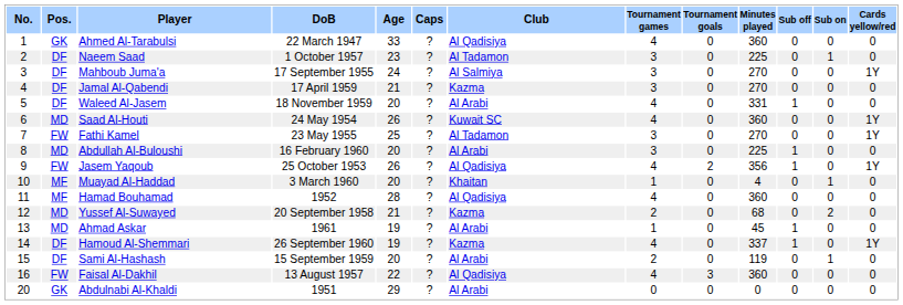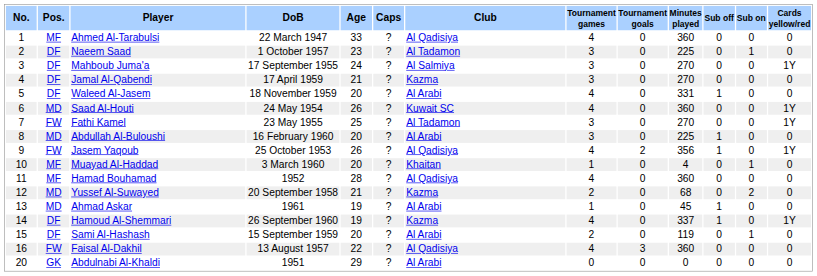 <table border="0" width="100%" style="border: 1px solid #999; background-color:#FFFFFF; text-align:center">
 <tr align="center" bgcolor="#AAD0FF">
 <th width=4%>No.</th>
 <th width=4%>Pos.</th>
 <th width=23%>Player</th>
 <th width=12%>DoB</th>
 <th width=4%>Age</th>
 <th width=4%>Caps</th>
 <th width=21%>Club</th>
 <th width=6%><small>Tournament<br>games</small></th>
 <th width=6%><small>Tournament<br>goals</small></th>
 <th width=4%><small>Minutes<br>played</small></th>
 <th width=4%><small>Sub off</small></th>
 <th width=4%><small>Sub on</small></th>
 <th width=4%><small>Cards<br>yellow/red</small></th>
 </tr>
 <tr>
 <td>1</td>
-<td><a href='#'>GK</a></td>
+<td><a href='#'>MF</a></td>
 <td align="left"><a href='#'>Ahmed Al-Tarabulsi</a></td>
 <td>22 March 1947</td>
 <td>33</td>
 <td>?</td>
 <td align="left"> <a href='#'>Al Qadisiya</a></td>
 <td>4</td>
 <td>0</td>
 <td>360</td>
 <td>0</td>
 <td>0</td>
 <td>0</td>
 </tr>
 <tr bgcolor="#EFEFEF">
 <td>2</td>
 <td><a href='#'>DF</a></td>
 <td align="left"><a href='#'>Naeem Saad</a></td>
 <td>1 October 1957</td>
 <td>23</td>
 <td>?</td>
 <td align="left"> <a href='#'>Al Tadamon</a></td>
 <td>3</td>
 <td>0</td>
 <td>225</td>
 <td>0</td>
 <td>1</td>
 <td>0</td>
 </tr>
 <tr>
 <td>3</td>
 <td><a href='#'>DF</a></td>
 <td align="left"><a href='#'>Mahboub Juma'a</a></td>
 <td>17 September 1955</td>
 <td>24</td>
 <td>?</td>
 <td align="left"> <a href='#'>Al Salmiya</a></td>
 <td>3</td>
 <td>0</td>
 <td>270</td>
 <td>0</td>
 <td>0</td>
 <td>1Y</td>
 </tr>
 <tr bgcolor="#EFEFEF">
 <td>4</td>
 <td><a href='#'>DF</a></td>
 <td align="left"><a href='#'>Jamal Al-Qabendi</a></td>
 <td>17 April 1959</td>
 <td>21</td>
 <td>?</td>
 <td align="left"> <a href='#'>Kazma</a></td>
 <td>3</td>
 <td>0</td>
 <td>270</td>
 <td>0</td>
 <td>0</td>
 <td>0</td>
 </tr>
 <tr>
 <td>5</td>
 <td><a href='#'>DF</a></td>
 <td align="left"><a href='#'>Waleed Al-Jasem</a></td>
 <td>18 November 1959</td>
 <td>20</td>
 <td>?</td>
 <td align="left"> <a href='#'>Al Arabi</a></td>
 <td>4</td>
 <td>0</td>
 <td>331</td>
 <td>1</td>
 <td>0</td>
 <td>0</td>
 </tr>
 <tr bgcolor="#EFEFEF">
 <td>6</td>
 <td><a href='#'>MD</a></td>
 <td align="left"><a href='#'>Saad Al-Houti</a></td>
 <td>24 May 1954</td>
 <td>26</td>
 <td>?</td>
 <td align="left"> <a href='#'>Kuwait SC</a></td>
 <td>4</td>
 <td>0</td>
 <td>360</td>
 <td>0</td>
 <td>0</td>
 <td>1Y</td>
 </tr>
 <tr>
 <td>7</td>
 <td><a href='#'>FW</a></td>
 <td align="left"><a href='#'>Fathi Kamel</a></td>
 <td>23 May 1955</td>
 <td>25</td>
 <td>?</td>
 <td align="left"> <a href='#'>Al Tadamon</a></td>
 <td>3</td>
 <td>0</td>
 <td>270</td>
 <td>0</td>
 <td>0</td>
 <td>1Y</td>
 </tr>
 <tr bgcolor="#EFEFEF">
 <td>8</td>
 <td><a href='#'>MD</a></td>
 <td align="left"><a href='#'>Abdullah Al-Buloushi</a></td>
 <td>16 February 1960</td>
 <td>20</td>
 <td>?</td>
 <td align="left"> <a href='#'>Al Arabi</a></td>
 <td>3</td>
 <td>0</td>
 <td>225</td>
 <td>1</td>
 <td>0</td>
 <td>0</td>
 </tr>
 <tr>
 <td>9</td>
 <td><a href='#'>FW</a></td>
 <td align="left"><a href='#'>Jasem Yaqoub</a></td>
 <td>25 October 1953</td>
 <td>26</td>
 <td>?</td>
 <td align="left"> <a href='#'>Al Qadisiya</a></td>
 <td>4</td>
 <td>2</td>
 <td>356</td>
 <td>1</td>
 <td>0</td>
 <td>1Y</td>
 </tr>
 <tr bgcolor="#EFEFEF">
 <td>10</td>
 <td><a href='#'>MF</a></td>
 <td align="left"><a href='#'>Muayad Al-Haddad</a></td>
 <td>3 March 1960</td>
 <td>20</td>
 <td>?</td>
 <td align="left"> <a href='#'>Khaitan</a></td>
 <td>1</td>
 <td>0</td>
 <td>4</td>
 <td>0</td>
 <td>1</td>
 <td>0</td>
 </tr>
 <tr>
 <td>11</td>
 <td><a href='#'>MF</a></td>
 <td align="left"><a href='#'>Hamad Bouhamad</a></td>
 <td>1952</td>
 <td>28</td>
 <td>?</td>
 <td align="left"><a href='#'>Al Qadisiya</a></td>
 <td>4</td>
 <td>0</td>
 <td>360</td>
 <td>0</td>
 <td>0</td>
 <td>0</td>
 </tr>
 <tr bgcolor="#EFEFEF">
 <td>12</td>
 <td><a href='#'>MD</a></td>
 <td align="left"><a href='#'>Yussef Al-Suwayed</a></td>
 <td>20 September 1958</td>
 <td>21</td>
 <td>?</td>
 <td align="left"> <a href='#'>Kazma</a></td>
 <td>2</td>
 <td>0</td>
 <td>68</td>
 <td>0</td>
 <td>2</td>
 <td>0</td>
 </tr>
 <tr>
 <td>13</td>
 <td><a href='#'>MD</a></td>
 <td align="left"><a href='#'>Ahmad Askar</a></td>
 <td>1961</td>
 <td>19</td>
 <td>?</td>
 <td align="left"> <a href='#'>Al Arabi</a></td>
 <td>1</td>
 <td>0</td>
 <td>45</td>
 <td>1</td>
 <td>0</td>
 <td>0</td>
 </tr>
 <tr bgcolor="#EFEFEF">
 <td>14</td>
 <td><a href='#'>DF</a></td>
 <td align="left"><a href='#'>Hamoud Al-Shemmari</a></td>
 <td>26 September 1960</td>
 <td>19</td>
 <td>?</td>
 <td align="left"> <a href='#'>Kazma</a></td>
 <td>4</td>
 <td>0</td>
 <td>337</td>
 <td>1</td>
 <td>0</td>
 <td>1Y</td>
 </tr>
 <tr>
 <td>15</td>
 <td><a href='#'>DF</a></td>
 <td align="left"><a href='#'>Sami Al-Hashash</a></td>
 <td>15 September 1959</td>
 <td>20</td>
 <td>?</td>
 <td align="left"> <a href='#'>Al Arabi</a></td>
 <td>2</td>
 <td>0</td>
 <td>119</td>
 <td>0</td>
 <td>1</td>
 <td>0</td>
 </tr>
 <tr bgcolor="#EFEFEF">
 <td>16</td>
 <td><a href='#'>FW</a></td>
 <td align="left"><a href='#'>Faisal Al-Dakhil</a></td>
 <td>13 August 1957</td>
 <td>22</td>
 <td>?</td>
 <td align="left"> <a href='#'>Al Qadisiya</a></td>
 <td>4</td>
 <td>3</td>
 <td>360</td>
 <td>0</td>
 <td>0</td>
 <td>0</td>
 </tr>
 <tr>
 <td>20</td>
 <td><a href='#'>GK</a></td>
 <td align="left"><a href='#'>Abdulnabi Al-Khaldi</a></td>
 <td>1951</td>
 <td>29</td>
 <td>?</td>
 <td align="left"> <a href='#'>Al Arabi</a></td>
 <td>0</td>
 <td>0</td>
 <td>0</td>
 <td>0</td>
 <td>0</td>
 <td>0</td>
 </tr>
 </table>
